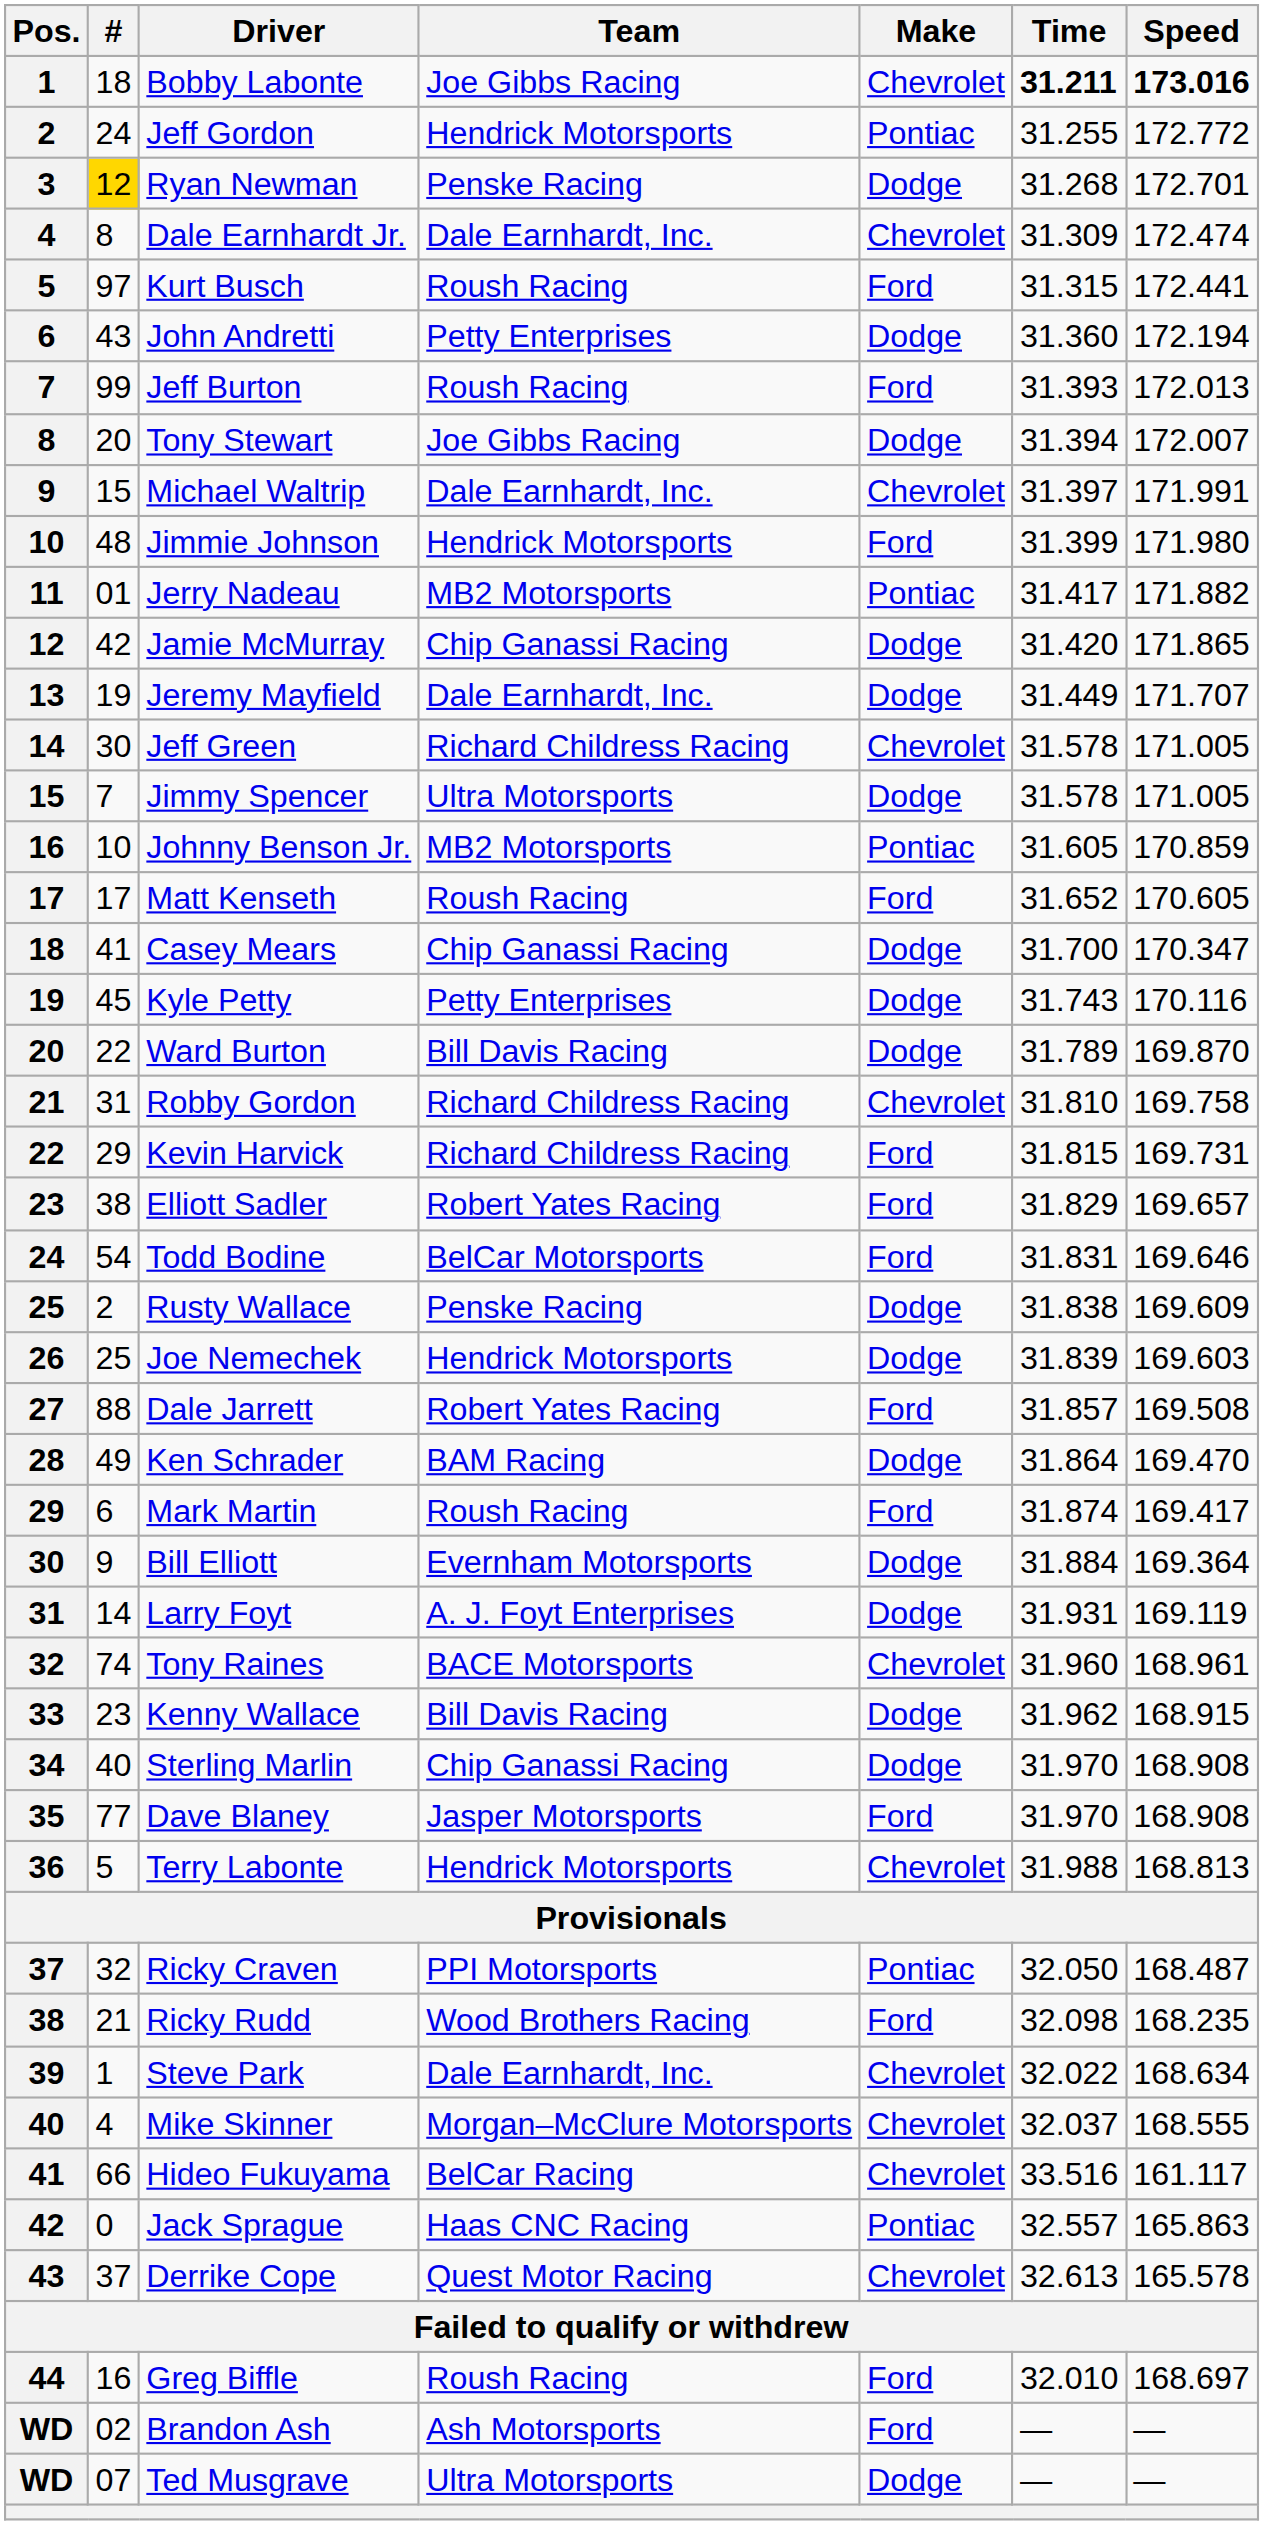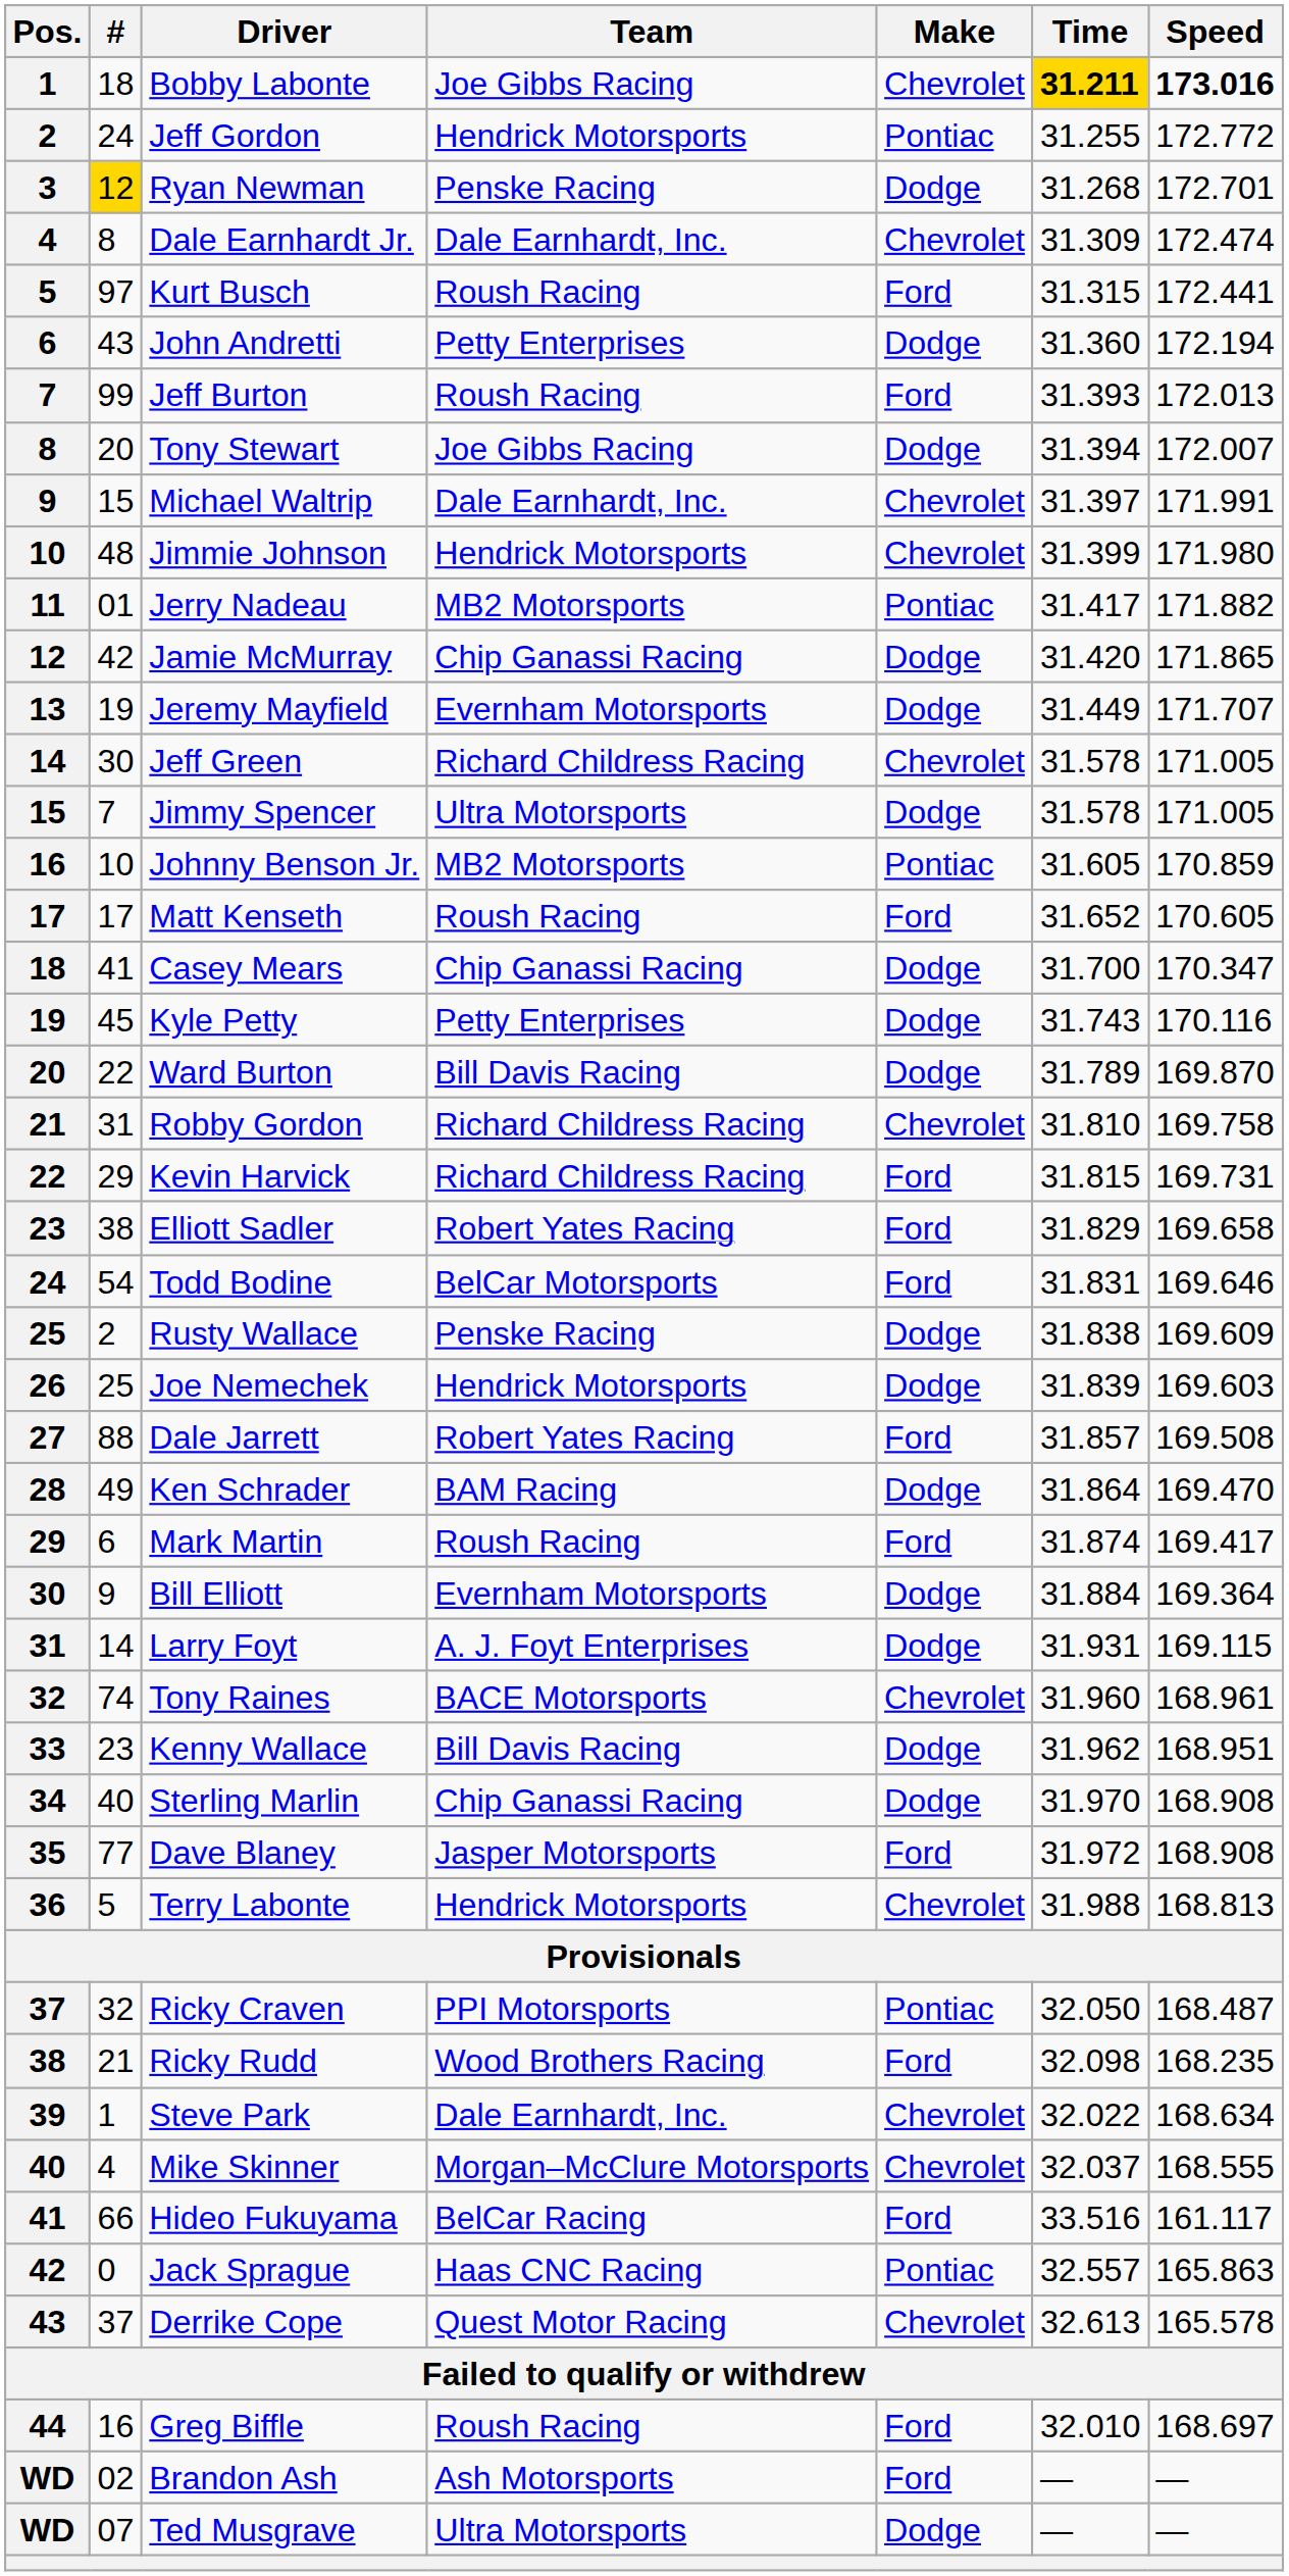 <table class="wikitable" style="font-size:95%">
 <tr>
 <th>Pos.</th>
 <th>#</th>
 <th>Driver</th>
 <th>Team</th>
 <th>Make</th>
 <th>Time</th>
 <th>Speed</th>
 </tr>
 <tr>
 <th>1</th>
 <td>18</td>
 <td><a href='#'>Bobby Labonte</a></td>
 <td><a href='#'>Joe Gibbs Racing</a></td>
 <td><a href='#'>Chevrolet</a></td>
-<td><strong>31.211</strong></td>
+<td style="background: gold;"><strong>31.211</strong></td>
 <td><strong>173.016</strong></td>
 </tr>
 <tr>
 <th>2</th>
 <td>24</td>
 <td><a href='#'>Jeff Gordon</a></td>
 <td><a href='#'>Hendrick Motorsports</a></td>
 <td><a href='#'>Pontiac</a></td>
 <td>31.255</td>
 <td>172.772</td>
 </tr>
 <tr>
 <th>3</th>
 <td style="background: gold;">12</td>
 <td><a href='#'>Ryan Newman</a></td>
 <td><a href='#'>Penske Racing</a></td>
 <td><a href='#'>Dodge</a></td>
 <td>31.268</td>
 <td>172.701</td>
 </tr>
 <tr>
 <th>4</th>
 <td>8</td>
 <td><a href='#'>Dale Earnhardt Jr.</a></td>
 <td><a href='#'>Dale Earnhardt, Inc.</a></td>
 <td><a href='#'>Chevrolet</a></td>
 <td>31.309</td>
 <td>172.474</td>
 </tr>
 <tr>
 <th>5</th>
 <td>97</td>
 <td><a href='#'>Kurt Busch</a></td>
 <td><a href='#'>Roush Racing</a></td>
 <td><a href='#'>Ford</a></td>
 <td>31.315</td>
 <td>172.441</td>
 </tr>
 <tr>
 <th>6</th>
 <td>43</td>
 <td><a href='#'>John Andretti</a></td>
 <td><a href='#'>Petty Enterprises</a></td>
 <td><a href='#'>Dodge</a></td>
 <td>31.360</td>
 <td>172.194</td>
 </tr>
 <tr>
 <th>7</th>
 <td>99</td>
 <td><a href='#'>Jeff Burton</a></td>
 <td><a href='#'>Roush Racing</a></td>
 <td><a href='#'>Ford</a></td>
 <td>31.393</td>
 <td>172.013</td>
 </tr>
 <tr>
 <th>8</th>
 <td>20</td>
 <td><a href='#'>Tony Stewart</a></td>
 <td><a href='#'>Joe Gibbs Racing</a></td>
 <td><a href='#'>Dodge</a></td>
 <td>31.394</td>
 <td>172.007</td>
 </tr>
 <tr>
 <th>9</th>
 <td>15</td>
 <td><a href='#'>Michael Waltrip</a></td>
 <td><a href='#'>Dale Earnhardt, Inc.</a></td>
 <td><a href='#'>Chevrolet</a></td>
 <td>31.397</td>
 <td>171.991</td>
 </tr>
 <tr>
 <th>10</th>
 <td>48</td>
 <td><a href='#'>Jimmie Johnson</a></td>
 <td><a href='#'>Hendrick Motorsports</a></td>
-<td><a href='#'>Ford</a></td>
+<td><a href='#'>Chevrolet</a></td>
 <td>31.399</td>
 <td>171.980</td>
 </tr>
 <tr>
 <th>11</th>
 <td>01</td>
 <td><a href='#'>Jerry Nadeau</a></td>
 <td><a href='#'>MB2 Motorsports</a></td>
 <td><a href='#'>Pontiac</a></td>
 <td>31.417</td>
 <td>171.882</td>
 </tr>
 <tr>
 <th>12</th>
 <td>42</td>
 <td><a href='#'>Jamie McMurray</a></td>
 <td><a href='#'>Chip Ganassi Racing</a></td>
 <td><a href='#'>Dodge</a></td>
 <td>31.420</td>
 <td>171.865</td>
 </tr>
 <tr>
 <th>13</th>
 <td>19</td>
 <td><a href='#'>Jeremy Mayfield</a></td>
-<td><a href='#'>Dale Earnhardt, Inc.</a></td>
+<td><a href='#'>Evernham Motorsports</a></td>
 <td><a href='#'>Dodge</a></td>
 <td>31.449</td>
 <td>171.707</td>
 </tr>
 <tr>
 <th>14</th>
 <td>30</td>
 <td><a href='#'>Jeff Green</a></td>
 <td><a href='#'>Richard Childress Racing</a></td>
 <td><a href='#'>Chevrolet</a></td>
 <td>31.578</td>
 <td>171.005</td>
 </tr>
 <tr>
 <th>15</th>
 <td>7</td>
 <td><a href='#'>Jimmy Spencer</a></td>
 <td><a href='#'>Ultra Motorsports</a></td>
 <td><a href='#'>Dodge</a></td>
 <td>31.578</td>
 <td>171.005</td>
 </tr>
 <tr>
 <th>16</th>
 <td>10</td>
 <td><a href='#'>Johnny Benson Jr.</a></td>
 <td><a href='#'>MB2 Motorsports</a></td>
 <td><a href='#'>Pontiac</a></td>
 <td>31.605</td>
 <td>170.859</td>
 </tr>
 <tr>
 <th>17</th>
 <td>17</td>
 <td><a href='#'>Matt Kenseth</a></td>
 <td><a href='#'>Roush Racing</a></td>
 <td><a href='#'>Ford</a></td>
 <td>31.652</td>
 <td>170.605</td>
 </tr>
 <tr>
 <th>18</th>
 <td>41</td>
 <td><a href='#'>Casey Mears</a></td>
 <td><a href='#'>Chip Ganassi Racing</a></td>
 <td><a href='#'>Dodge</a></td>
 <td>31.700</td>
 <td>170.347</td>
 </tr>
 <tr>
 <th>19</th>
 <td>45</td>
 <td><a href='#'>Kyle Petty</a></td>
 <td><a href='#'>Petty Enterprises</a></td>
 <td><a href='#'>Dodge</a></td>
 <td>31.743</td>
 <td>170.116</td>
 </tr>
 <tr>
 <th>20</th>
 <td>22</td>
 <td><a href='#'>Ward Burton</a></td>
 <td><a href='#'>Bill Davis Racing</a></td>
 <td><a href='#'>Dodge</a></td>
 <td>31.789</td>
 <td>169.870</td>
 </tr>
 <tr>
 <th>21</th>
 <td>31</td>
 <td><a href='#'>Robby Gordon</a></td>
 <td><a href='#'>Richard Childress Racing</a></td>
 <td><a href='#'>Chevrolet</a></td>
 <td>31.810</td>
 <td>169.758</td>
 </tr>
 <tr>
 <th>22</th>
 <td>29</td>
 <td><a href='#'>Kevin Harvick</a></td>
 <td><a href='#'>Richard Childress Racing</a></td>
 <td><a href='#'>Ford</a></td>
 <td>31.815</td>
 <td>169.731</td>
 </tr>
 <tr>
 <th>23</th>
 <td>38</td>
 <td><a href='#'>Elliott Sadler</a></td>
 <td><a href='#'>Robert Yates Racing</a></td>
 <td><a href='#'>Ford</a></td>
 <td>31.829</td>
-<td>169.657</td>
+<td>169.658</td>
 </tr>
 <tr>
 <th>24</th>
 <td>54</td>
 <td><a href='#'>Todd Bodine</a></td>
 <td><a href='#'>BelCar Motorsports</a></td>
 <td><a href='#'>Ford</a></td>
 <td>31.831</td>
 <td>169.646</td>
 </tr>
 <tr>
 <th>25</th>
 <td>2</td>
 <td><a href='#'>Rusty Wallace</a></td>
 <td><a href='#'>Penske Racing</a></td>
 <td><a href='#'>Dodge</a></td>
 <td>31.838</td>
 <td>169.609</td>
 </tr>
 <tr>
 <th>26</th>
 <td>25</td>
 <td><a href='#'>Joe Nemechek</a></td>
 <td><a href='#'>Hendrick Motorsports</a></td>
 <td><a href='#'>Dodge</a></td>
 <td>31.839</td>
 <td>169.603</td>
 </tr>
 <tr>
 <th>27</th>
 <td>88</td>
 <td><a href='#'>Dale Jarrett</a></td>
 <td><a href='#'>Robert Yates Racing</a></td>
 <td><a href='#'>Ford</a></td>
 <td>31.857</td>
 <td>169.508</td>
 </tr>
 <tr>
 <th>28</th>
 <td>49</td>
 <td><a href='#'>Ken Schrader</a></td>
 <td><a href='#'>BAM Racing</a></td>
 <td><a href='#'>Dodge</a></td>
 <td>31.864</td>
 <td>169.470</td>
 </tr>
 <tr>
 <th>29</th>
 <td>6</td>
 <td><a href='#'>Mark Martin</a></td>
 <td><a href='#'>Roush Racing</a></td>
 <td><a href='#'>Ford</a></td>
 <td>31.874</td>
 <td>169.417</td>
 </tr>
 <tr>
 <th>30</th>
 <td>9</td>
 <td><a href='#'>Bill Elliott</a></td>
 <td><a href='#'>Evernham Motorsports</a></td>
 <td><a href='#'>Dodge</a></td>
 <td>31.884</td>
 <td>169.364</td>
 </tr>
 <tr>
 <th>31</th>
 <td>14</td>
 <td><a href='#'>Larry Foyt</a></td>
 <td><a href='#'>A. J. Foyt Enterprises</a></td>
 <td><a href='#'>Dodge</a></td>
 <td>31.931</td>
-<td>169.119</td>
+<td>169.115</td>
 </tr>
 <tr>
 <th>32</th>
 <td>74</td>
 <td><a href='#'>Tony Raines</a></td>
 <td><a href='#'>BACE Motorsports</a></td>
 <td><a href='#'>Chevrolet</a></td>
 <td>31.960</td>
 <td>168.961</td>
 </tr>
 <tr>
 <th>33</th>
 <td>23</td>
 <td><a href='#'>Kenny Wallace</a></td>
 <td><a href='#'>Bill Davis Racing</a></td>
 <td><a href='#'>Dodge</a></td>
 <td>31.962</td>
-<td>168.915</td>
+<td>168.951</td>
 </tr>
 <tr>
 <th>34</th>
 <td>40</td>
 <td><a href='#'>Sterling Marlin</a></td>
 <td><a href='#'>Chip Ganassi Racing</a></td>
 <td><a href='#'>Dodge</a></td>
 <td>31.970</td>
 <td>168.908</td>
 </tr>
 <tr>
 <th>35</th>
 <td>77</td>
 <td><a href='#'>Dave Blaney</a></td>
 <td><a href='#'>Jasper Motorsports</a></td>
 <td><a href='#'>Ford</a></td>
-<td>31.970</td>
+<td>31.972</td>
 <td>168.908</td>
 </tr>
 <tr>
 <th>36</th>
 <td>5</td>
 <td><a href='#'>Terry Labonte</a></td>
 <td><a href='#'>Hendrick Motorsports</a></td>
 <td><a href='#'>Chevrolet</a></td>
 <td>31.988</td>
 <td>168.813</td>
 </tr>
 <tr>
 <th colspan="7">Provisionals</th>
 </tr>
 <tr>
 <th>37</th>
 <td>32</td>
 <td><a href='#'>Ricky Craven</a></td>
 <td><a href='#'>PPI Motorsports</a></td>
 <td><a href='#'>Pontiac</a></td>
 <td>32.050</td>
 <td>168.487</td>
 </tr>
 <tr>
 <th>38</th>
 <td>21</td>
 <td><a href='#'>Ricky Rudd</a></td>
 <td><a href='#'>Wood Brothers Racing</a></td>
 <td><a href='#'>Ford</a></td>
 <td>32.098</td>
 <td>168.235</td>
 </tr>
 <tr>
 <th>39</th>
 <td>1</td>
 <td><a href='#'>Steve Park</a></td>
 <td><a href='#'>Dale Earnhardt, Inc.</a></td>
 <td><a href='#'>Chevrolet</a></td>
 <td>32.022</td>
 <td>168.634</td>
 </tr>
 <tr>
 <th>40</th>
 <td>4</td>
 <td><a href='#'>Mike Skinner</a></td>
 <td><a href='#'>Morgan–McClure Motorsports</a></td>
 <td><a href='#'>Chevrolet</a></td>
 <td>32.037</td>
 <td>168.555</td>
 </tr>
 <tr>
 <th>41</th>
 <td>66</td>
 <td><a href='#'>Hideo Fukuyama</a></td>
 <td><a href='#'>BelCar Racing</a></td>
-<td><a href='#'>Chevrolet</a></td>
+<td><a href='#'>Ford</a></td>
 <td>33.516</td>
 <td>161.117</td>
 </tr>
 <tr>
 <th>42</th>
 <td>0</td>
 <td><a href='#'>Jack Sprague</a></td>
 <td><a href='#'>Haas CNC Racing</a></td>
 <td><a href='#'>Pontiac</a></td>
 <td>32.557</td>
 <td>165.863</td>
 </tr>
 <tr>
 <th>43</th>
 <td>37</td>
 <td><a href='#'>Derrike Cope</a></td>
 <td><a href='#'>Quest Motor Racing</a></td>
 <td><a href='#'>Chevrolet</a></td>
 <td>32.613</td>
 <td>165.578</td>
 </tr>
 <tr>
 <th colspan="7">Failed to qualify or withdrew</th>
 </tr>
 <tr>
 <th>44</th>
 <td>16</td>
 <td><a href='#'>Greg Biffle</a></td>
 <td><a href='#'>Roush Racing</a></td>
 <td><a href='#'>Ford</a></td>
 <td>32.010</td>
 <td>168.697</td>
 </tr>
 <tr>
 <th>WD</th>
 <td>02</td>
 <td><a href='#'>Brandon Ash</a></td>
 <td><a href='#'>Ash Motorsports</a></td>
 <td><a href='#'>Ford</a></td>
 <td>—</td>
 <td>—</td>
 </tr>
 <tr>
 <th>WD</th>
 <td>07</td>
 <td><a href='#'>Ted Musgrave</a></td>
 <td><a href='#'>Ultra Motorsports</a></td>
 <td><a href='#'>Dodge</a></td>
 <td>—</td>
 <td>—</td>
 </tr>
 <tr>
 <th colspan="7"></th>
 </tr>
 </table>
